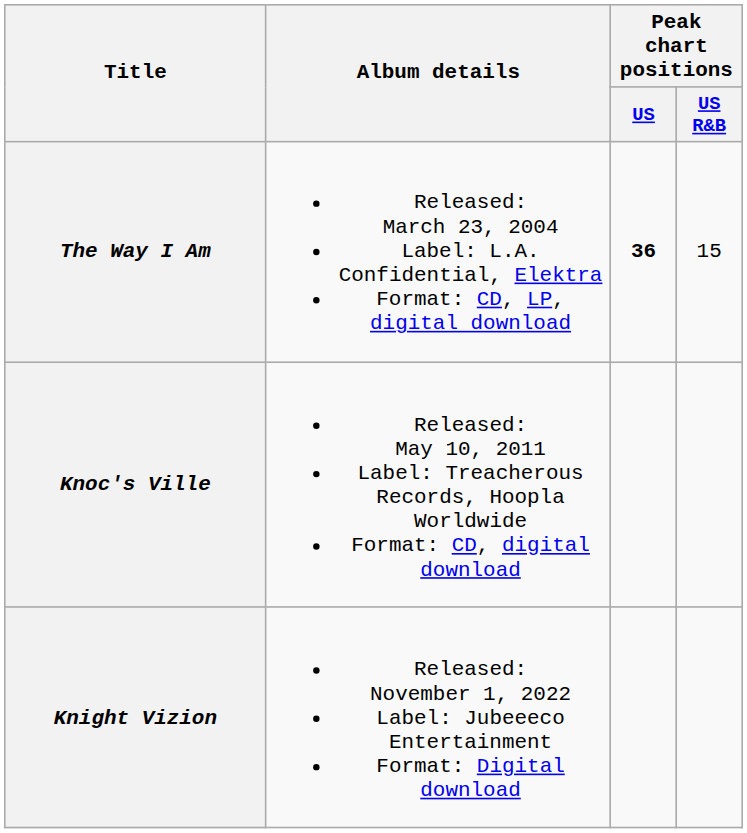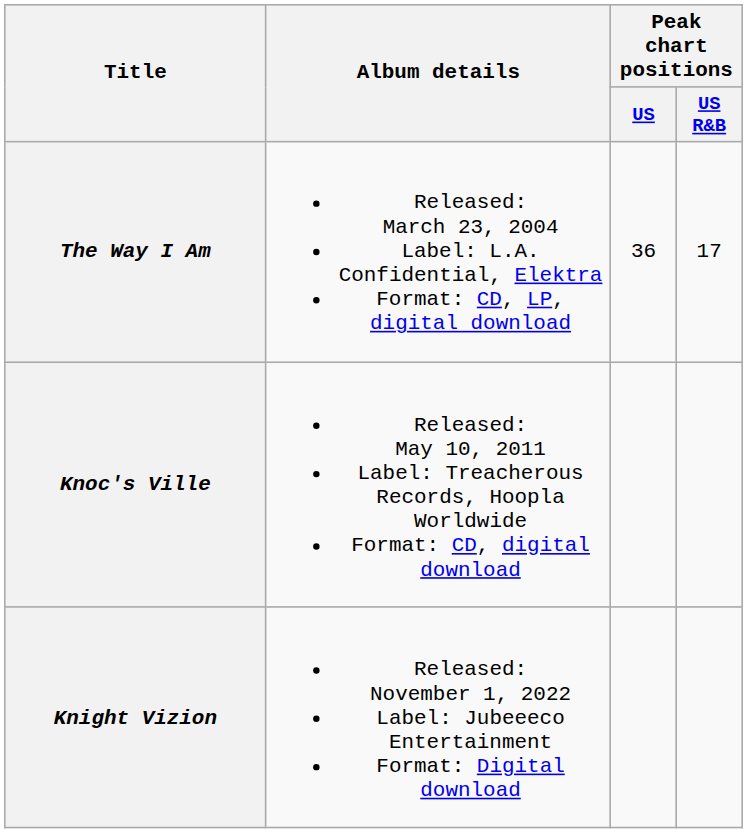 <table class="wikitable plainrowheaders" style="text-align:center;">
 <tr>
 <th scope="col" rowspan="2" style="width:12em;">Title</th>
 <th scope="col" rowspan="2" style="width:16em;">Album details</th>
 <th scope="col" colspan="2">Peak chart positions</th>
 </tr>
 <tr>
 <th style="width:3em;font-size:90%;"><a href='#'>US</a></th>
 <th style="width:3em;font-size:90%;"><a href='#'>US<br>R&B</a></th>
 </tr>
 <tr>
 <th scope="row"><em>The Way I Am</em></th>
 <td><br><ul><li>Released: March 23, 2004</li><li>Label: L.A. Confidential, <a href='#'>Elektra</a></li><li>Format: <a href='#'>CD</a>, <a href='#'>LP</a>, <a href='#'>digital download</a></li></ul></td>
-<td><strong>36</strong></td>
-<td>15</td>
+<td>36</td>
+<td>17</td>
 </tr>
 <tr>
 <th scope="row"><em>Knoc's Ville</em></th>
 <td><br><ul><li>Released: May 10, 2011</li><li>Label: Treacherous Records, Hoopla Worldwide</li><li>Format: <a href='#'>CD</a>, <a href='#'>digital download</a></li></ul></td>
 <td></td>
 <td></td>
 </tr>
 <tr>
 <th scope="row"><em>Knight Vizion</em></th>
 <td><br><ul><li>Released: November 1, 2022</li><li>Label: Jubeeeco Entertainment</li><li>Format: <a href='#'>Digital download</a></li></ul></td>
 <td></td>
 <td></td>
 </tr>
 </table>
